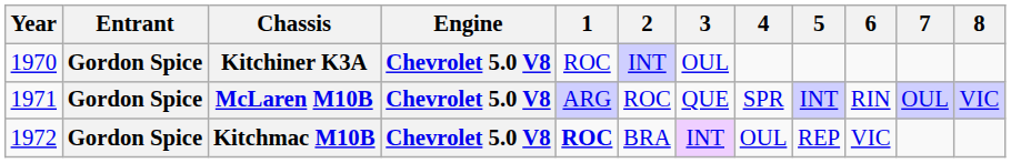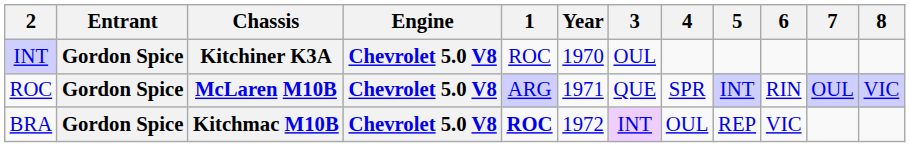 <table class="wikitable" style="text-align:center; font-size:90%">
 <tr>
-<th>Year</th>
+<th>2</th>
 <th>Entrant</th>
 <th>Chassis</th>
 <th>Engine</th>
 <th>1</th>
-<th>2</th>
+<th>Year</th>
 <th>3</th>
 <th>4</th>
 <th>5</th>
 <th>6</th>
 <th>7</th>
 <th>8</th>
 </tr>
 <tr>
-<td><a href='#'>1970</a></td>
+<td style="background:#cfcfff;"><a href='#'>INT</a><br></td>
 <th>Gordon Spice</th>
 <th>Kitchiner K3A</th>
 <th><a href='#'>Chevrolet</a> 5.0 <a href='#'>V8</a></th>
 <td><a href='#'>ROC</a></td>
-<td style="background:#cfcfff;"><a href='#'>INT</a><br></td>
+<td><a href='#'>1970</a></td>
 <td><a href='#'>OUL</a></td>
 <td></td>
 <td></td>
 <td></td>
 <td></td>
 <td></td>
 </tr>
 <tr>
-<td><a href='#'>1971</a></td>
+<td><a href='#'>ROC</a></td>
 <th>Gordon Spice</th>
 <th><a href='#'>McLaren</a> <a href='#'>M10B</a></th>
 <th><a href='#'>Chevrolet</a> 5.0 <a href='#'>V8</a></th>
 <td style="background:#cfcfff;"><a href='#'>ARG</a><br></td>
-<td><a href='#'>ROC</a></td>
+<td><a href='#'>1971</a></td>
 <td><a href='#'>QUE</a></td>
 <td><a href='#'>SPR</a></td>
 <td style="background:#cfcfff;"><a href='#'>INT</a><br></td>
 <td><a href='#'>RIN</a></td>
 <td style="background:#cfcfff;"><a href='#'>OUL</a><br></td>
 <td style="background:#cfcfff;"><a href='#'>VIC</a><br></td>
 </tr>
 <tr>
-<td><a href='#'>1972</a></td>
+<td><a href='#'>BRA</a></td>
 <th>Gordon Spice</th>
 <th>Kitchmac <a href='#'>M10B</a></th>
 <th><a href='#'>Chevrolet</a> 5.0 <a href='#'>V8</a></th>
 <td><strong><a href='#'>ROC</a></strong></td>
-<td><a href='#'>BRA</a></td>
+<td><a href='#'>1972</a></td>
 <td style="background:#EFCFFF;"><a href='#'>INT</a><br></td>
 <td><a href='#'>OUL</a></td>
 <td><a href='#'>REP</a></td>
 <td><a href='#'>VIC</a></td>
 <td></td>
 <td></td>
 </tr>
 </table>
